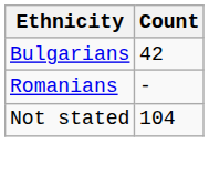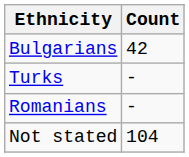 <table class="wikitable">
 <tr>
 <th>Ethnicity</th>
 <th>Count</th>
 </tr>
 <tr>
 <td><a href='#'>Bulgarians</a></td>
 <td>42</td>
 </tr>
 <tr>
+<td><a href='#'>Turks</a></td>
+<td>-</td>
+</tr>
+<tr>
 <td><a href='#'>Romanians</a></td>
 <td>-</td>
 </tr>
 <tr>
 <td>Not stated</td>
 <td>104</td>
 </tr>
 </table>
